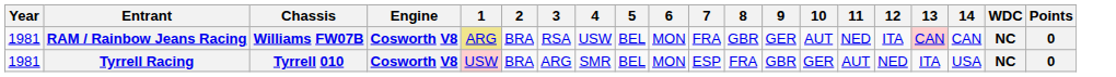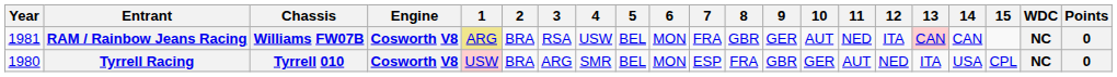 <table class="wikitable" style="text-align:center; font-size:85%">
 <tr>
 <th>Year</th>
 <th>Entrant</th>
 <th>Chassis</th>
 <th>Engine</th>
 <th>1</th>
 <th>2</th>
 <th>3</th>
 <th>4</th>
 <th>5</th>
 <th>6</th>
 <th>7</th>
 <th>8</th>
 <th>9</th>
 <th>10</th>
 <th>11</th>
 <th>12</th>
 <th>13</th>
 <th>14</th>
+<th>15</th>
 <th>WDC</th>
 <th>Points</th>
 </tr>
 <tr>
 <td><a href='#'>1981</a></td>
 <th nowrap><a href='#'>RAM / Rainbow Jeans Racing</a></th>
 <th nowrap><a href='#'>Williams</a> <a href='#'>FW07B</a></th>
 <th nowrap><a href='#'>Cosworth</a> <a href='#'>V8</a></th>
 <td style="background: khaki;"><a href='#'>ARG</a></td>
 <td><a href='#'>BRA</a></td>
 <td><a href='#'>RSA</a></td>
 <td><a href='#'>USW</a></td>
 <td><a href='#'>BEL</a></td>
 <td><a href='#'>MON</a></td>
 <td><a href='#'>FRA</a></td>
 <td><a href='#'>GBR</a></td>
 <td><a href='#'>GER</a></td>
 <td><a href='#'>AUT</a></td>
 <td><a href='#'>NED</a></td>
 <td><a href='#'>ITA</a></td>
 <td style="background:#FFCFCF;"><a href='#'>CAN</a><br></td>
 <td><a href='#'>CAN</a></td>
+<td></td>
 <th>NC</th>
 <th>0</th>
 </tr>
 <tr>
-<td><a href='#'>1981</a></td>
+<td><a href='#'>1980</a></td>
 <th nowrap><a href='#'>Tyrrell Racing</a></th>
 <th nowrap><a href='#'>Tyrrell</a> <a href='#'>010</a></th>
 <th nowrap><a href='#'>Cosworth</a> <a href='#'>V8</a></th>
 <td style="background:#FFCFCF;"><a href='#'>USW</a><br></td>
 <td><a href='#'>BRA</a></td>
 <td><a href='#'>ARG</a></td>
 <td><a href='#'>SMR</a></td>
 <td><a href='#'>BEL</a></td>
 <td><a href='#'>MON</a></td>
 <td><a href='#'>ESP</a></td>
 <td><a href='#'>FRA</a></td>
 <td><a href='#'>GBR</a></td>
 <td><a href='#'>GER</a></td>
 <td><a href='#'>AUT</a></td>
 <td><a href='#'>NED</a></td>
 <td><a href='#'>ITA</a></td>
 <td><a href='#'>USA</a></td>
+<td><a href='#'>CPL</a></td>
 <th>NC</th>
 <th>0</th>
 </tr>
 </table>
